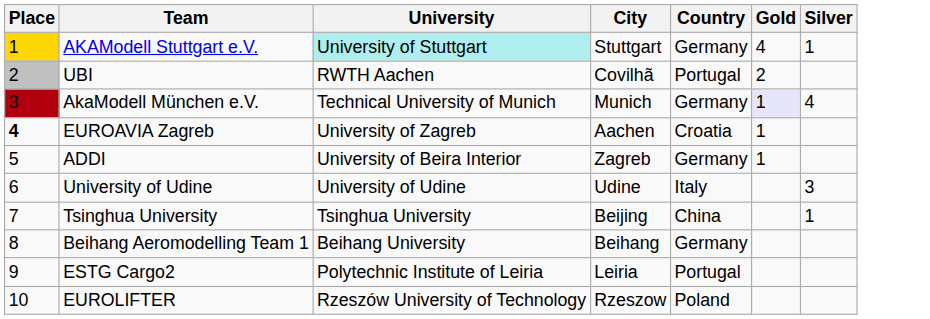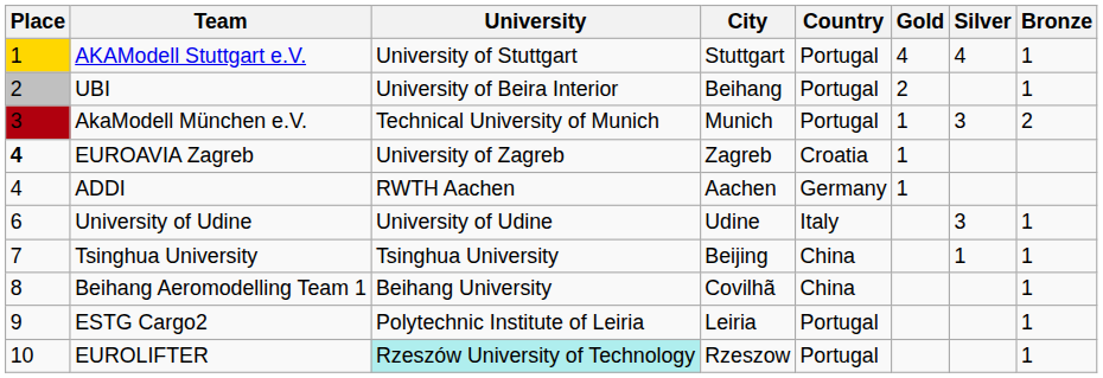 <table class="wikitable">
 <tr>
 <th>Place</th>
 <th>Team</th>
 <th>University</th>
 <th>City</th>
 <th>Country</th>
 <th>Gold</th>
 <th>Silver</th>
+<th>Bronze</th>
 </tr>
 <tr>
 <td bgcolor="gold">1</td>
 <td><a href='#'>AKAModell Stuttgart e.V.</a></td>
-<td style="background: paleturquoise;">University of Stuttgart</td>
+<td>University of Stuttgart</td>
 <td>Stuttgart</td>
-<td>Germany</td>
+<td>Portugal</td>
+<td>4</td>
 <td>4</td>
 <td>1</td>
 </tr>
 <tr>
 <td bgcolor="silver">2</td>
 <td>UBI</td>
-<td>RWTH Aachen</td>
-<td>Covilhã</td>
+<td>University of Beira Interior</td>
+<td>Beihang</td>
 <td>Portugal</td>
 <td>2</td>
 <td></td>
+<td>1</td>
 </tr>
 <tr>
 <td bgcolor="bronze">3</td>
 <td>AkaModell München e.V.</td>
 <td>Technical University of Munich</td>
 <td>Munich</td>
-<td>Germany</td>
-<td style="background: lavender;">1</td>
-<td>4</td>
+<td>Portugal</td>
+<td>1</td>
+<td>3</td>
+<td>2</td>
 </tr>
 <tr>
 <td><strong>4</strong></td>
 <td>EUROAVIA Zagreb</td>
 <td>University of Zagreb</td>
-<td>Aachen</td>
+<td>Zagreb</td>
 <td>Croatia</td>
 <td>1</td>
 <td></td>
+<td></td>
 </tr>
 <tr>
-<td>5</td>
+<td>4</td>
 <td>ADDI</td>
-<td>University of Beira Interior</td>
-<td>Zagreb</td>
+<td>RWTH Aachen</td>
+<td>Aachen</td>
 <td>Germany</td>
 <td>1</td>
+<td></td>
 <td></td>
 </tr>
 <tr>
 <td>6</td>
 <td>University of Udine</td>
 <td>University of Udine</td>
 <td>Udine</td>
 <td>Italy</td>
 <td></td>
 <td>3</td>
+<td>1</td>
 </tr>
 <tr>
 <td>7</td>
 <td>Tsinghua University</td>
 <td>Tsinghua University</td>
 <td>Beijing</td>
 <td>China</td>
 <td></td>
 <td>1</td>
+<td>1</td>
 </tr>
 <tr>
 <td>8</td>
 <td>Beihang Aeromodelling Team 1</td>
 <td>Beihang University</td>
-<td>Beihang</td>
-<td>Germany</td>
+<td>Covilhã</td>
+<td>China</td>
 <td></td>
 <td></td>
+<td>1</td>
 </tr>
 <tr>
 <td>9</td>
 <td>ESTG Cargo2</td>
 <td>Polytechnic Institute of Leiria</td>
 <td>Leiria</td>
 <td>Portugal</td>
 <td></td>
 <td></td>
+<td>1</td>
 </tr>
 <tr>
 <td>10</td>
 <td>EUROLIFTER</td>
-<td>Rzeszów University of Technology</td>
+<td style="background: paleturquoise;">Rzeszów University of Technology</td>
 <td>Rzeszow</td>
-<td>Poland</td>
+<td>Portugal</td>
 <td></td>
 <td></td>
+<td>1</td>
 </tr>
 </table>
